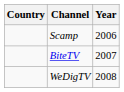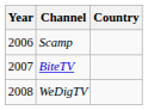 <table class="wikitable" style="font-size:1.00em; line-height:1.5em;">
 <tr>
+<th>Year</th>
+<th>Channel</th>
 <th>Country</th>
-<th>Channel</th>
-<th>Year</th>
 </tr>
 <tr>
+<td>2006</td>
+<td><em>Scamp</em></td>
 <td></td>
-<td><em>Scamp</em></td>
-<td>2006</td>
 </tr>
 <tr>
+<td>2007</td>
+<td><em><a href='#'>BiteTV</a></em></td>
 <td></td>
-<td><em><a href='#'>BiteTV</a></em></td>
-<td>2007</td>
 </tr>
 <tr>
+<td>2008</td>
+<td><em>WeDigTV</em></td>
 <td></td>
-<td><em>WeDigTV</em></td>
-<td>2008</td>
 </tr>
 </table>
